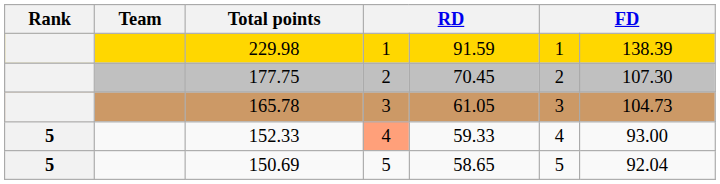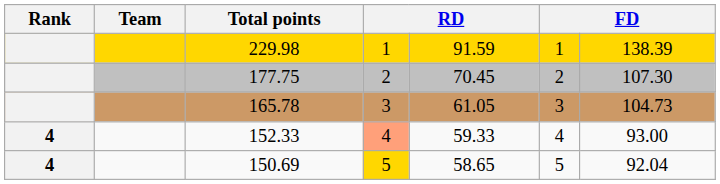 <table class="wikitable sortable" style="text-align:center;" width="70%">
 <tr>
 <th scope="col">Rank</th>
 <th scope="col">Team</th>
 <th scope="col">Total points</th>
 <th scope="col" colspan="2" width="80px"><a href='#'>RD</a></th>
 <th scope="col" colspan="2" width="80px"><a href='#'>FD</a></th>
 </tr>
 <tr bgcolor="gold">
 <th scope="row"></th>
 <td align="left"></td>
 <td>229.98</td>
 <td>1</td>
 <td>91.59</td>
 <td>1</td>
 <td>138.39</td>
 </tr>
 <tr bgcolor="silver">
 <th scope="row"></th>
 <td align="left"></td>
 <td>177.75</td>
 <td>2</td>
 <td>70.45</td>
 <td>2</td>
 <td>107.30</td>
 </tr>
 <tr bgcolor="cc9966">
 <th scope="row"></th>
 <td align="left"></td>
 <td>165.78</td>
 <td>3</td>
 <td>61.05</td>
 <td>3</td>
 <td>104.73</td>
 </tr>
 <tr>
-<th scope="row">5</th>
+<th scope="row">4</th>
 <td align="left"></td>
 <td>152.33</td>
 <td style="background: lightsalmon;">4</td>
 <td>59.33</td>
 <td>4</td>
 <td>93.00</td>
 </tr>
 <tr>
-<th scope="row">5</th>
+<th scope="row">4</th>
 <td align="left"></td>
 <td>150.69</td>
-<td>5</td>
+<td style="background: gold;">5</td>
 <td>58.65</td>
 <td>5</td>
 <td>92.04</td>
 </tr>
 </table>
